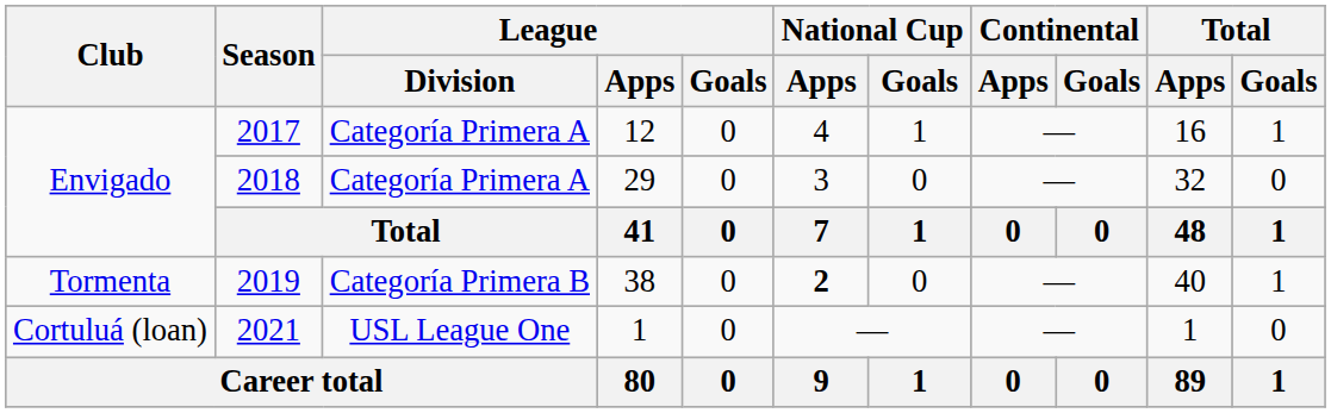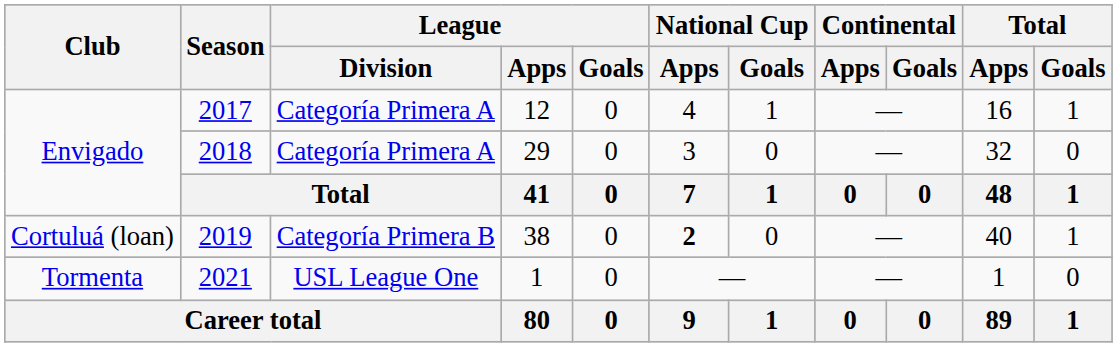 <table class=wikitable style=text-align:center>
 <tr>
 <th rowspan=2>Club</th>
 <th rowspan=2>Season</th>
 <th colspan=3>League</th>
 <th colspan=2>National Cup</th>
 <th colspan=2>Continental</th>
 <th colspan=2>Total</th>
 </tr>
 <tr>
 <th>Division</th>
 <th>Apps</th>
 <th>Goals</th>
 <th>Apps</th>
 <th>Goals</th>
 <th>Apps</th>
 <th>Goals</th>
 <th>Apps</th>
 <th>Goals</th>
 </tr>
 <tr>
 <td rowspan=3><a href='#'>Envigado</a></td>
 <td><a href='#'>2017</a></td>
 <td><a href='#'>Categoría Primera A</a></td>
 <td>12</td>
 <td>0</td>
 <td>4</td>
 <td>1</td>
 <td colspan=2>—</td>
 <td>16</td>
 <td>1</td>
 </tr>
 <tr>
 <td><a href='#'>2018</a></td>
 <td><a href='#'>Categoría Primera A</a></td>
 <td>29</td>
 <td>0</td>
 <td>3</td>
 <td>0</td>
 <td colspan=2>—</td>
 <td>32</td>
 <td>0</td>
 </tr>
 <tr>
 <th colspan=2>Total</th>
 <th>41</th>
 <th>0</th>
 <th>7</th>
 <th>1</th>
 <th>0</th>
 <th>0</th>
 <th>48</th>
 <th>1</th>
 </tr>
 <tr>
-<td rowspan=1><a href='#'>Tormenta</a></td>
+<td rowspan=1><a href='#'>Cortuluá</a> (loan)</td>
 <td><a href='#'>2019</a></td>
 <td><a href='#'>Categoría Primera B</a></td>
 <td>38</td>
 <td>0</td>
 <td><strong>2</strong></td>
 <td>0</td>
 <td colspan=2>—</td>
 <td>40</td>
 <td>1</td>
 </tr>
 <tr>
-<td rowspan=1><a href='#'>Cortuluá</a> (loan)</td>
+<td rowspan=1><a href='#'>Tormenta</a></td>
 <td><a href='#'>2021</a></td>
 <td><a href='#'>USL League One</a></td>
 <td>1</td>
 <td>0</td>
 <td colspan=2>—</td>
 <td colspan=2>—</td>
 <td>1</td>
 <td>0</td>
 </tr>
 <tr>
 <th colspan=3>Career total</th>
 <th>80</th>
 <th>0</th>
 <th>9</th>
 <th>1</th>
 <th>0</th>
 <th>0</th>
 <th>89</th>
 <th>1</th>
 </tr>
 </table>
